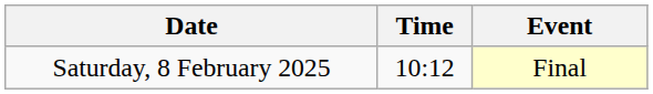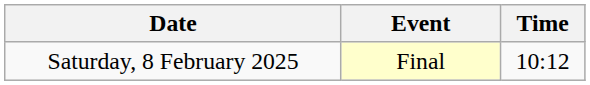 <table class = "wikitable" style="text-align:center;">
 <tr>
 <th width=220>Date</th>
+<th width=100>Event</th>
 <th width=50>Time</th>
-<th width=100>Event</th>
 </tr>
 <tr>
 <td>Saturday, 8 February 2025</td>
+<td bgcolor=ffffcc>Final</td>
 <td>10:12</td>
-<td bgcolor=ffffcc>Final</td>
 </tr>
 </table>
